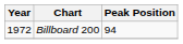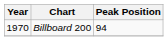 <table class="wikitable">
 <tr>
 <th align="left">Year</th>
 <th align="left">Chart</th>
 <th align="left">Peak Position</th>
 </tr>
 <tr>
-<td align="left">1972</td>
+<td align="left">1970</td>
 <td align="left"><em>Billboard</em> 200</td>
 <td align="left">94</td>
 </tr>
 <tr>
 </tr>
 </table>
